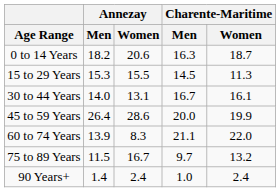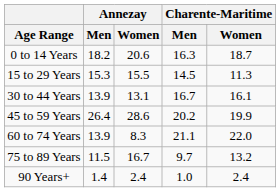 <table class="wikitable" style="text-align:center;">
 <tr>
 <th></th>
 <th colspan=2><strong>Annezay</strong></th>
 <th colspan=2><strong>Charente-Maritime</strong></th>
 </tr>
 <tr>
 <th><strong>Age Range</strong></th>
 <th><strong>Men</strong></th>
 <th><strong>Women</strong></th>
 <th><strong>Men</strong></th>
 <th><strong>Women</strong></th>
 </tr>
 <tr>
 <td>0 to 14 Years</td>
 <td>18.2</td>
 <td>20.6</td>
 <td>16.3</td>
 <td>18.7</td>
 </tr>
 <tr>
 <td>15 to 29 Years</td>
 <td>15.3</td>
 <td>15.5</td>
 <td>14.5</td>
 <td>11.3</td>
 </tr>
 <tr>
 <td>30 to 44 Years</td>
-<td>14.0</td>
+<td>13.9</td>
 <td>13.1</td>
 <td>16.7</td>
 <td>16.1</td>
 </tr>
 <tr>
 <td>45 to 59 Years</td>
 <td>26.4</td>
 <td>28.6</td>
-<td>20.0</td>
+<td>20.2</td>
 <td>19.9</td>
 </tr>
 <tr>
 <td>60 to 74 Years</td>
 <td>13.9</td>
 <td>8.3</td>
 <td>21.1</td>
 <td>22.0</td>
 </tr>
 <tr>
 <td>75 to 89 Years</td>
 <td>11.5</td>
 <td>16.7</td>
 <td>9.7</td>
 <td>13.2</td>
 </tr>
 <tr>
 <td>90 Years+</td>
 <td>1.4</td>
 <td>2.4</td>
 <td>1.0</td>
 <td>2.4</td>
 </tr>
 </table>
